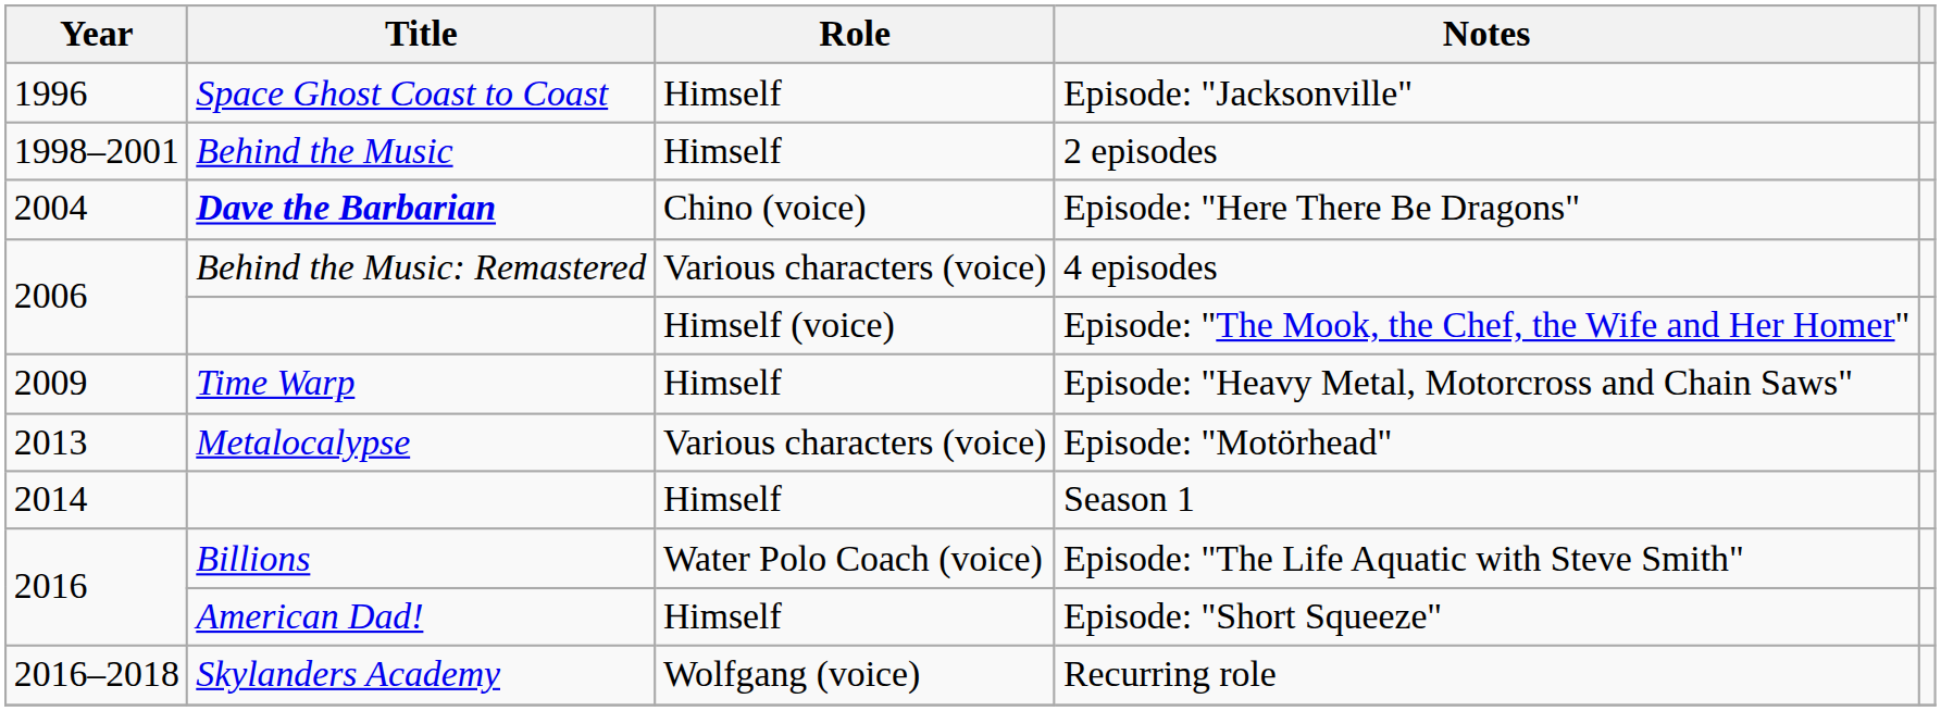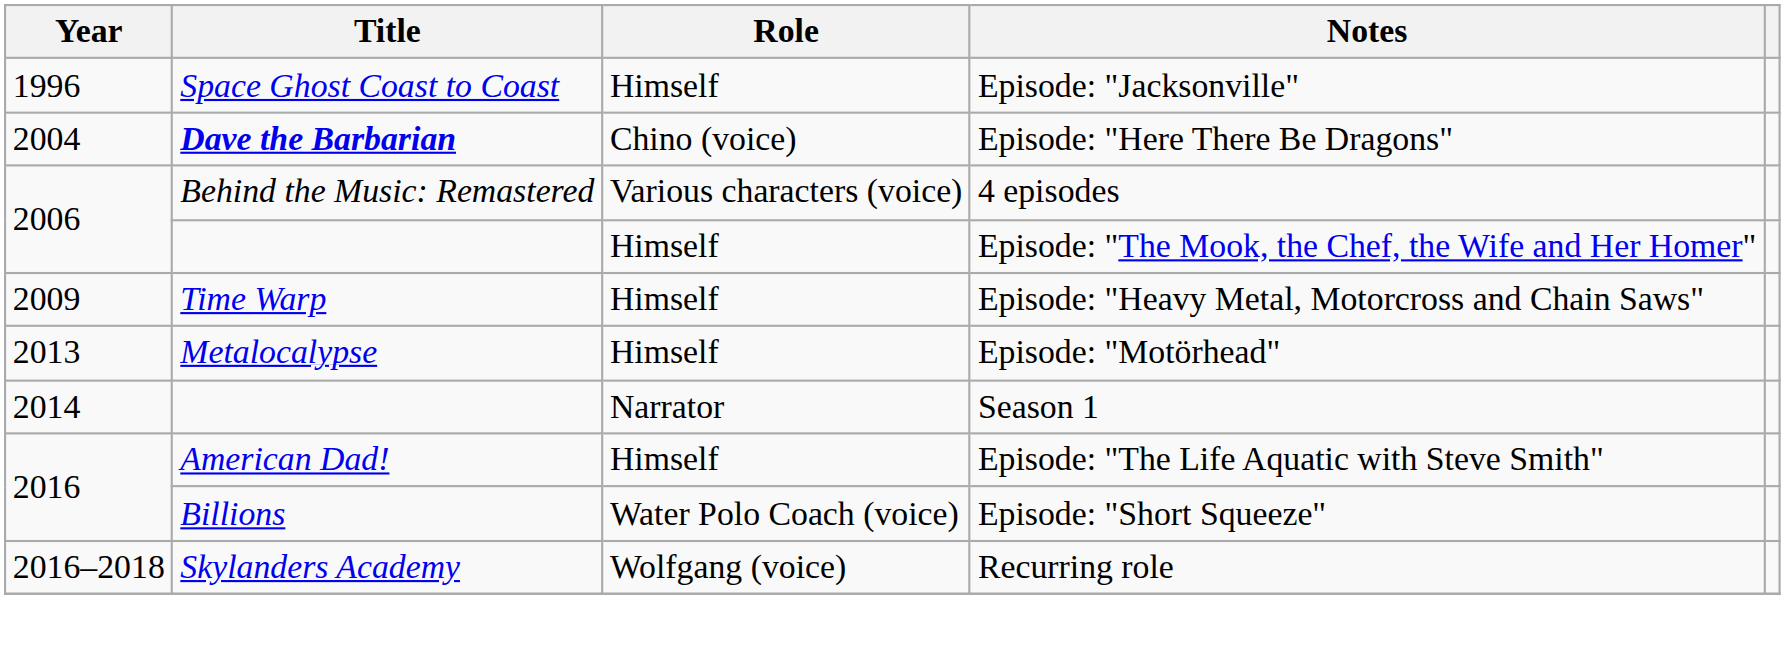 <table class="wikitable sortable plainrowheaders">
 <tr>
 <th scope="col">Year</th>
 <th scope="col">Title</th>
 <th scope="col">Role</th>
 <th scope="col" class="unsortable">Notes</th>
 <th scope="col" class="unsortable"></th>
 </tr>
 <tr>
 <td>1996</td>
 <td><em><a href='#'>Space Ghost Coast to Coast</a></em></td>
 <td>Himself</td>
 <td>Episode: "Jacksonville"</td>
-<td></td>
-</tr>
-<tr>
-<td>1998–2001</td>
-<td><em><a href='#'>Behind the Music</a></em></td>
-<td>Himself</td>
-<td>2 episodes</td>
 <td></td>
 </tr>
 <tr>
 <td>2004</td>
 <td><strong><em><a href='#'>Dave the Barbarian</a></em></strong></td>
 <td>Chino (voice)</td>
 <td>Episode: "Here There Be Dragons"</td>
 <td></td>
 </tr>
 <tr>
 <td rowspan="2">2006</td>
 <td><em>Behind the Music: Remastered</em></td>
 <td>Various characters (voice)</td>
 <td>4 episodes</td>
 <td></td>
 </tr>
 <tr>
 <td><em></em></td>
-<td>Himself (voice)</td>
+<td>Himself</td>
 <td>Episode: "<a href='#'>The Mook, the Chef, the Wife and Her Homer</a>"</td>
 <td></td>
 </tr>
 <tr>
 <td>2009</td>
 <td><em><a href='#'>Time Warp</a></em></td>
 <td>Himself</td>
 <td>Episode: "Heavy Metal, Motorcross and Chain Saws"</td>
 <td></td>
 </tr>
 <tr>
 <td>2013</td>
 <td><em><a href='#'>Metalocalypse</a></em></td>
-<td>Various characters (voice)</td>
+<td>Himself</td>
 <td>Episode: "Motörhead"</td>
 <td></td>
 </tr>
 <tr>
 <td>2014</td>
 <td><em></em></td>
-<td>Himself</td>
+<td>Narrator</td>
 <td>Season 1</td>
 <td></td>
 </tr>
 <tr>
 <td rowspan="2">2016</td>
-<td><em><a href='#'>Billions</a></em></td>
-<td>Water Polo Coach (voice)</td>
+<td><em><a href='#'>American Dad!</a></em></td>
+<td>Himself</td>
 <td>Episode: "The Life Aquatic with Steve Smith"</td>
 <td></td>
 </tr>
 <tr>
-<td><em><a href='#'>American Dad!</a></em></td>
-<td>Himself</td>
+<td><em><a href='#'>Billions</a></em></td>
+<td>Water Polo Coach (voice)</td>
 <td>Episode: "Short Squeeze"</td>
 <td></td>
 </tr>
 <tr>
 <td>2016–2018</td>
 <td><em><a href='#'>Skylanders Academy</a></em></td>
 <td>Wolfgang (voice)</td>
 <td>Recurring role</td>
 <td></td>
 </tr>
 <tr>
 </tr>
 </table>
